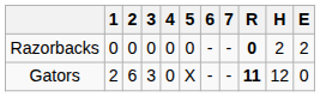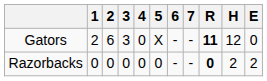 <table align = right border="2" cellpadding="4" cellspacing="0" style="margin: 1em 1em 1em 1em; background: #F9F9F9; border: 1px #aaa solid; border-collapse: collapse;">
 <tr align=center style="background: #F2F2F2;">
 <th></th>
 <th>1</th>
 <th>2</th>
 <th>3</th>
 <th>4</th>
 <th>5</th>
 <th>6</th>
 <th>7</th>
 <th>R</th>
 <th>H</th>
 <th>E</th>
 </tr>
 <tr align=center>
+<td>Gators</td>
+<td>2</td>
+<td>6</td>
+<td>3</td>
+<td>0</td>
+<td>X</td>
+<td>-</td>
+<td>-</td>
+<td><strong>11</strong></td>
+<td>12</td>
+<td>0</td>
+</tr>
+<tr align=center>
 <td>Razorbacks</td>
 <td>0</td>
 <td>0</td>
 <td>0</td>
 <td>0</td>
 <td>0</td>
 <td>-</td>
 <td>-</td>
 <td><strong>0</strong></td>
 <td>2</td>
 <td>2</td>
 </tr>
-<tr align=center>
-<td>Gators</td>
-<td>2</td>
-<td>6</td>
-<td>3</td>
-<td>0</td>
-<td>X</td>
-<td>-</td>
-<td>-</td>
-<td><strong>11</strong></td>
-<td>12</td>
-<td>0</td>
-</tr>
 </table>
